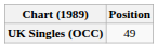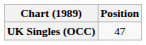 <table class="wikitable plainrowheaders" style="text-align:center">
 <tr>
 <th>Chart (1989)</th>
 <th>Position</th>
 </tr>
 <tr>
 <th scope="row">UK Singles (OCC)</th>
-<td>49</td>
+<td>47</td>
 </tr>
 </table>
